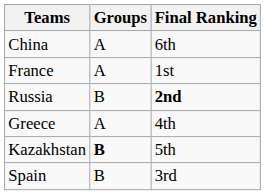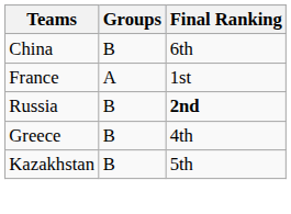 <table class="wikitable sortable">
 <tr style="background:#b0c4de; text-align:center;">
 <th>Teams</th>
 <th>Groups</th>
 <th>Final Ranking</th>
 </tr>
 <tr>
 <td>China</td>
-<td>A</td>
+<td>B</td>
 <td>6th</td>
 </tr>
 <tr>
 <td>France</td>
 <td>A</td>
 <td>1st</td>
 </tr>
 <tr>
 <td>Russia</td>
 <td>B</td>
 <td><strong>2nd</strong></td>
 </tr>
 <tr>
 <td>Greece</td>
-<td>A</td>
+<td>B</td>
 <td>4th</td>
 </tr>
 <tr>
 <td>Kazakhstan</td>
-<td><strong>B</strong></td>
+<td>B</td>
 <td>5th</td>
 </tr>
-<tr>
-<td>Spain</td>
-<td>B</td>
-<td>3rd</td>
-</tr>
 </table>
